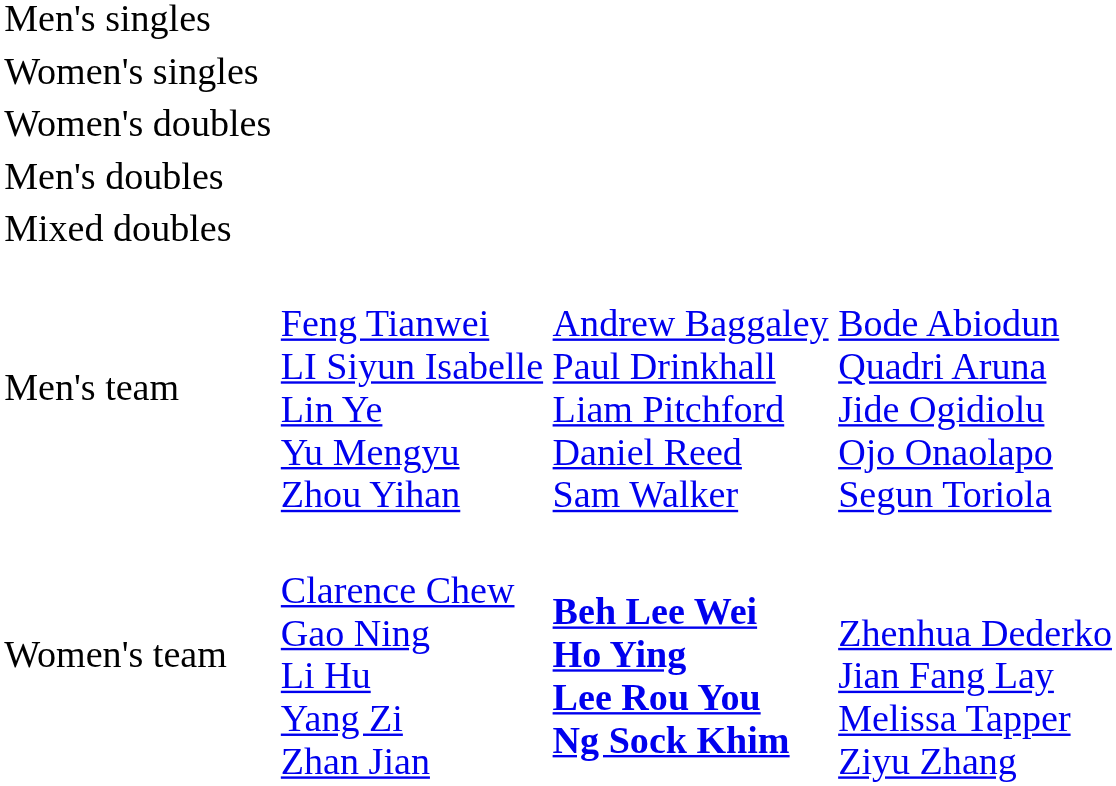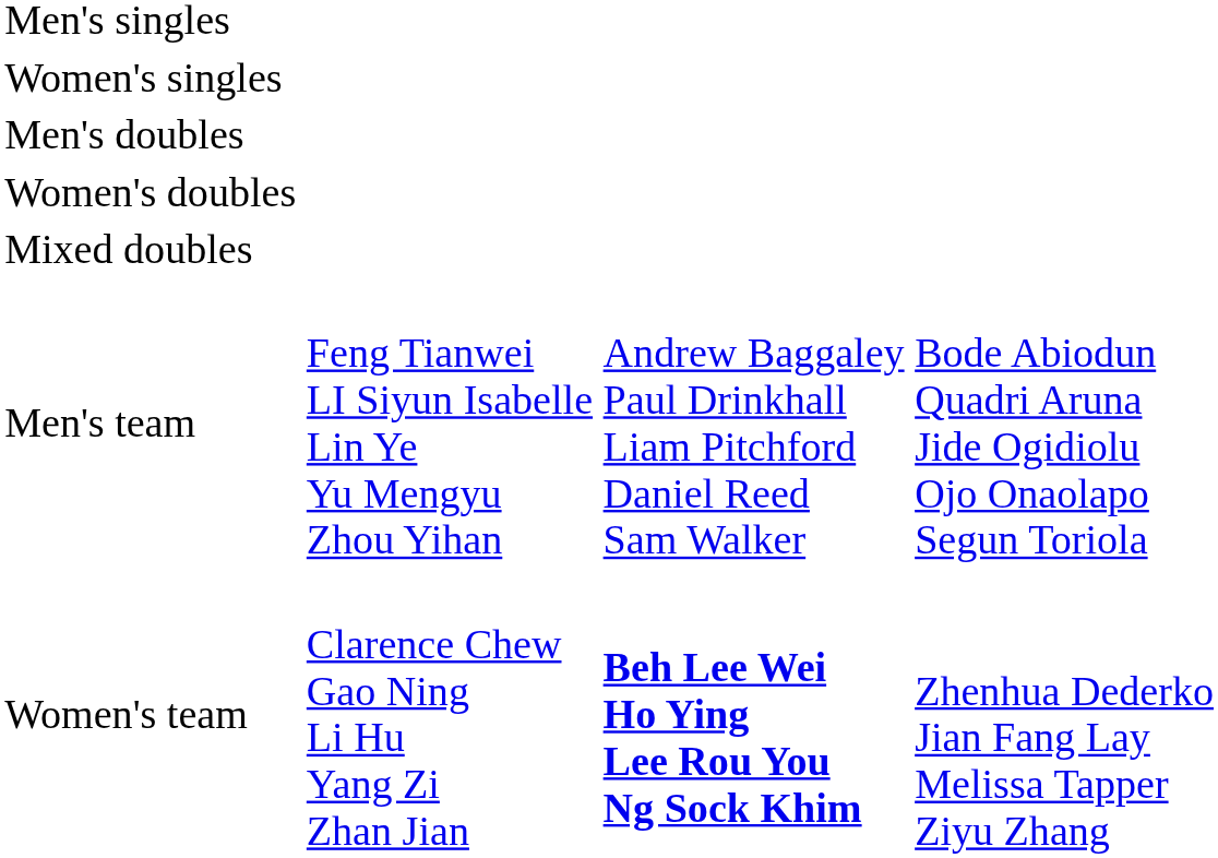 <table>
 <tr>
 <td>Men's singles<br></td>
 <td></td>
 <td></td>
 <td></td>
 </tr>
 <tr>
 <td>Women's singles<br></td>
 <td></td>
 <td></td>
 <td></td>
 </tr>
 <tr>
-<td>Women's doubles<br></td>
+<td>Men's doubles<br></td>
 <td></td>
 <td></td>
 <td></td>
 </tr>
 <tr>
-<td>Men's doubles<br></td>
+<td>Women's doubles<br></td>
 <td></td>
 <td></td>
 <td></td>
 </tr>
 <tr>
 <td>Mixed doubles<br></td>
 <td></td>
 <td></td>
 <td></td>
 </tr>
 <tr>
 <td>Men's team<br></td>
 <td><br><a href='#'>Feng Tianwei</a><br><a href='#'>LI Siyun Isabelle</a><br><a href='#'>Lin Ye</a><br><a href='#'>Yu Mengyu</a><br><a href='#'>Zhou Yihan</a></td>
 <td><br><a href='#'>Andrew Baggaley</a><br><a href='#'>Paul Drinkhall</a><br><a href='#'>Liam Pitchford</a><br><a href='#'>Daniel Reed</a><br><a href='#'>Sam Walker</a></td>
 <td><br><a href='#'>Bode Abiodun</a><br><a href='#'>Quadri Aruna</a><br><a href='#'>Jide Ogidiolu</a><br><a href='#'>Ojo Onaolapo</a><br><a href='#'>Segun Toriola</a></td>
 </tr>
 <tr>
 <td>Women's team<br></td>
 <td><br><a href='#'>Clarence Chew</a><br><a href='#'>Gao Ning</a><br><a href='#'>Li Hu</a><br><a href='#'>Yang Zi</a><br><a href='#'>Zhan Jian</a></td>
 <td><strong><br><a href='#'>Beh Lee Wei</a><br><a href='#'>Ho Ying</a><br><a href='#'>Lee Rou You</a><br><a href='#'>Ng Sock Khim</a></strong></td>
 <td><br><br><a href='#'>Zhenhua Dederko</a><br><a href='#'>Jian Fang Lay</a><br><a href='#'>Melissa Tapper</a><br><a href='#'>Ziyu Zhang</a></td>
 </tr>
 </table>
